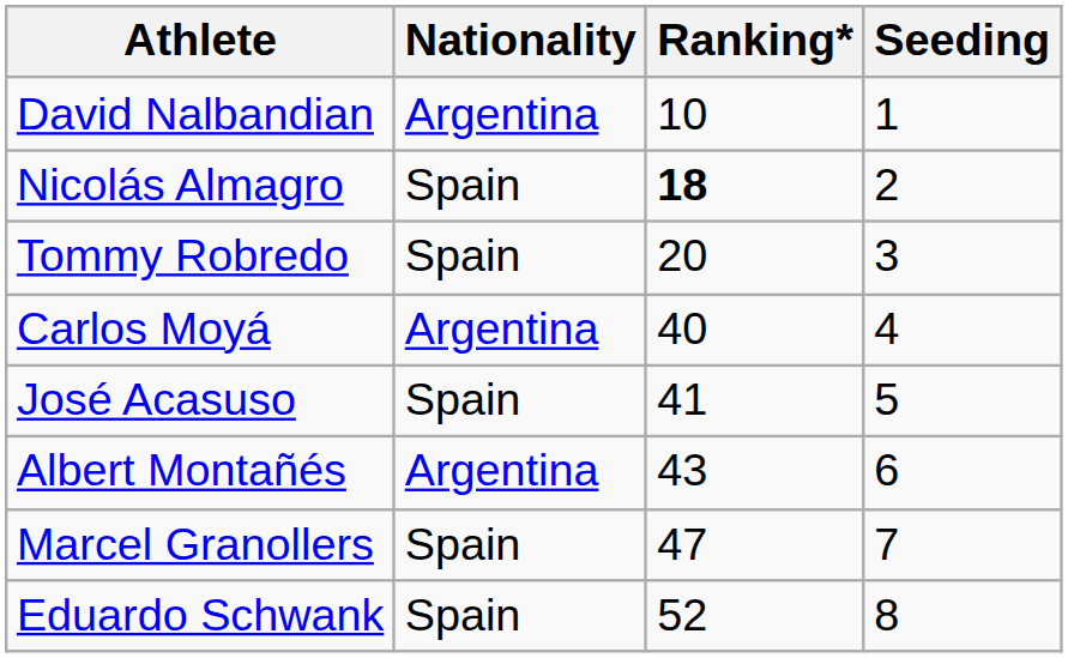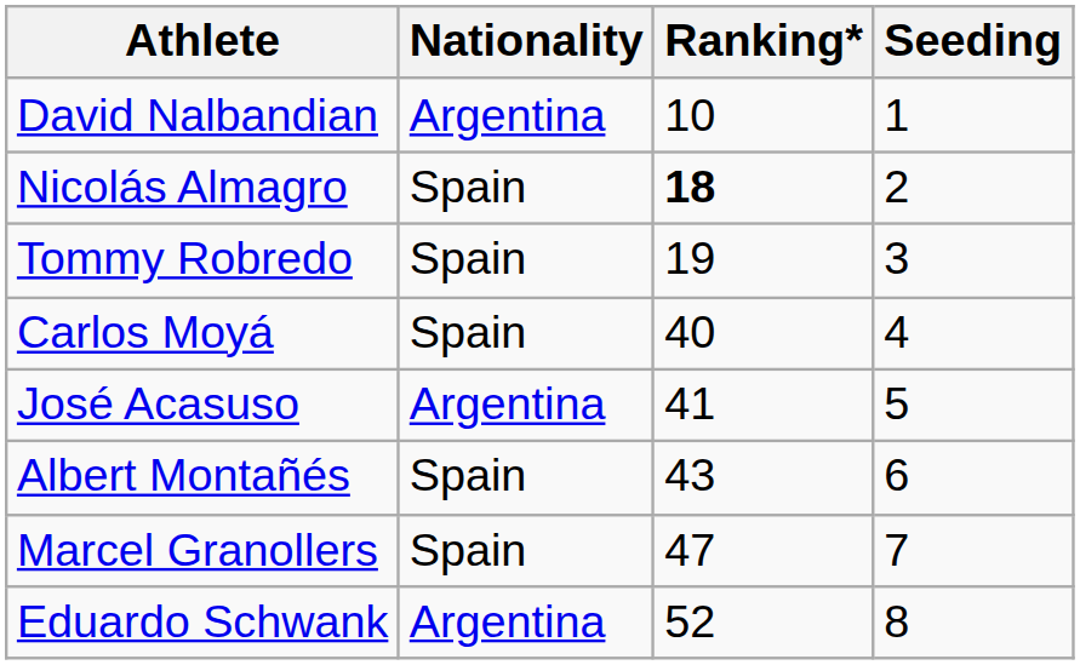 <table class="wikitable" border="1">
 <tr>
 <th>Athlete</th>
 <th>Nationality</th>
 <th>Ranking*</th>
 <th>Seeding</th>
 </tr>
 <tr>
 <td><a href='#'>David Nalbandian</a></td>
 <td> <a href='#'>Argentina</a></td>
 <td>10</td>
 <td>1</td>
 </tr>
 <tr>
 <td><a href='#'>Nicolás Almagro</a></td>
 <td> Spain</td>
 <td><strong>18</strong></td>
 <td>2</td>
 </tr>
 <tr>
 <td><a href='#'>Tommy Robredo</a></td>
 <td> Spain</td>
-<td>20</td>
+<td>19</td>
 <td>3</td>
 </tr>
 <tr>
 <td><a href='#'>Carlos Moyá</a></td>
-<td> <a href='#'>Argentina</a></td>
+<td> Spain</td>
 <td>40</td>
 <td>4</td>
 </tr>
 <tr>
 <td><a href='#'>José Acasuso</a></td>
-<td> Spain</td>
+<td> <a href='#'>Argentina</a></td>
 <td>41</td>
 <td>5</td>
 </tr>
 <tr>
 <td><a href='#'>Albert Montañés</a></td>
-<td> <a href='#'>Argentina</a></td>
+<td> Spain</td>
 <td>43</td>
 <td>6</td>
 </tr>
 <tr>
 <td><a href='#'>Marcel Granollers</a></td>
 <td> Spain</td>
 <td>47</td>
 <td>7</td>
 </tr>
 <tr>
 <td><a href='#'>Eduardo Schwank</a></td>
-<td> Spain</td>
+<td> <a href='#'>Argentina</a></td>
 <td>52</td>
 <td>8</td>
 </tr>
 </table>
